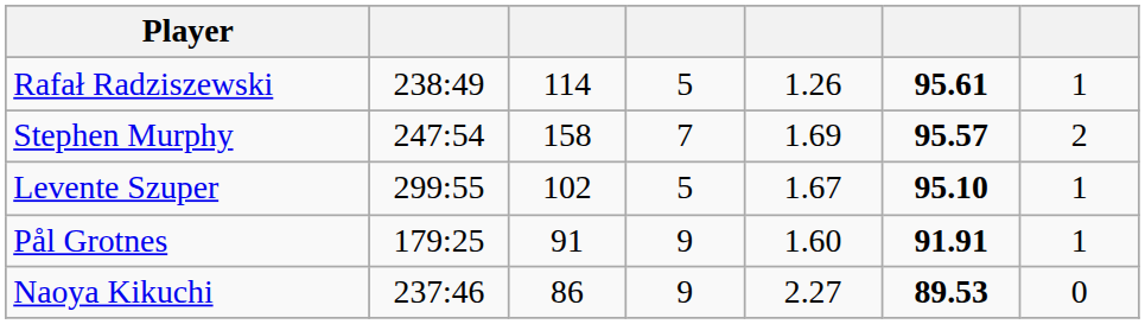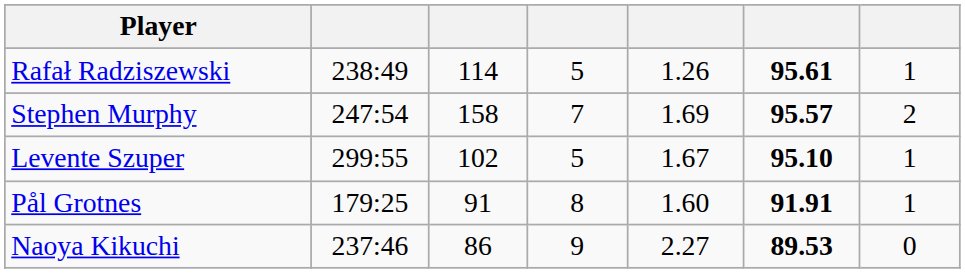 <table class="wikitable sortable" style="text-align:center;">
 <tr>
 <th width="170px">Player</th>
 <th width="60px"></th>
 <th width="50px"></th>
 <th width="50px"></th>
 <th width="60px"></th>
 <th width="60px"></th>
 <th width="50px"></th>
 </tr>
 <tr>
 <td align=left> <a href='#'>Rafał Radziszewski</a></td>
 <td>238:49</td>
 <td>114</td>
 <td>5</td>
 <td>1.26</td>
 <td><strong>95.61</strong></td>
 <td>1</td>
 </tr>
 <tr>
 <td align=left> <a href='#'>Stephen Murphy</a></td>
 <td>247:54</td>
 <td>158</td>
 <td>7</td>
 <td>1.69</td>
 <td><strong>95.57</strong></td>
 <td>2</td>
 </tr>
 <tr>
 <td align=left> <a href='#'>Levente Szuper</a></td>
 <td>299:55</td>
 <td>102</td>
 <td>5</td>
 <td>1.67</td>
 <td><strong>95.10</strong></td>
 <td>1</td>
 </tr>
 <tr>
 <td align=left> <a href='#'>Pål Grotnes</a></td>
 <td>179:25</td>
 <td>91</td>
-<td>9</td>
+<td>8</td>
 <td>1.60</td>
 <td><strong>91.91</strong></td>
 <td>1</td>
 </tr>
 <tr>
 <td align=left> <a href='#'>Naoya Kikuchi</a></td>
 <td>237:46</td>
 <td>86</td>
 <td>9</td>
 <td>2.27</td>
 <td><strong>89.53</strong></td>
 <td>0</td>
 </tr>
 </table>
